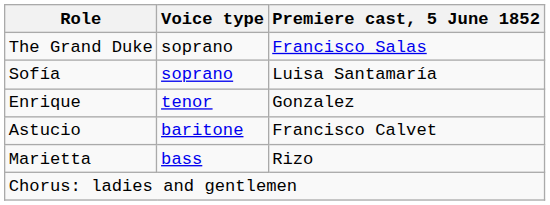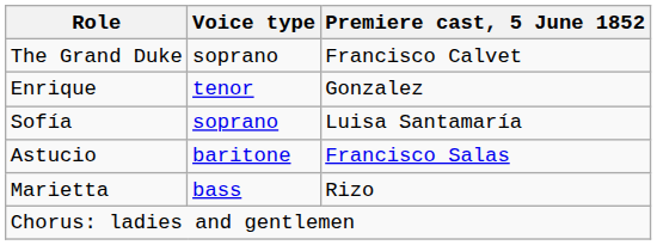 <table class="wikitable">
 <tr>
 <th>Role</th>
 <th>Voice type</th>
 <th>Premiere cast, 5 June 1852</th>
 </tr>
 <tr>
 <td>The Grand Duke</td>
 <td>soprano</td>
-<td><a href='#'>Francisco Salas</a></td>
+<td>Francisco Calvet</td>
+</tr>
+<tr>
+<td>Enrique</td>
+<td><a href='#'>tenor</a></td>
+<td>Gonzalez</td>
 </tr>
 <tr>
 <td>Sofía</td>
 <td><a href='#'>soprano</a></td>
 <td>Luisa Santamaría</td>
 </tr>
 <tr>
-<td>Enrique</td>
-<td><a href='#'>tenor</a></td>
-<td>Gonzalez</td>
-</tr>
-<tr>
 <td>Astucio</td>
 <td><a href='#'>baritone</a></td>
-<td>Francisco Calvet</td>
+<td><a href='#'>Francisco Salas</a></td>
 </tr>
 <tr>
 <td>Marietta</td>
 <td><a href='#'>bass</a></td>
 <td>Rizo</td>
 </tr>
 <tr>
 <td colspan="3">Chorus: ladies and gentlemen</td>
 </tr>
 </table>
